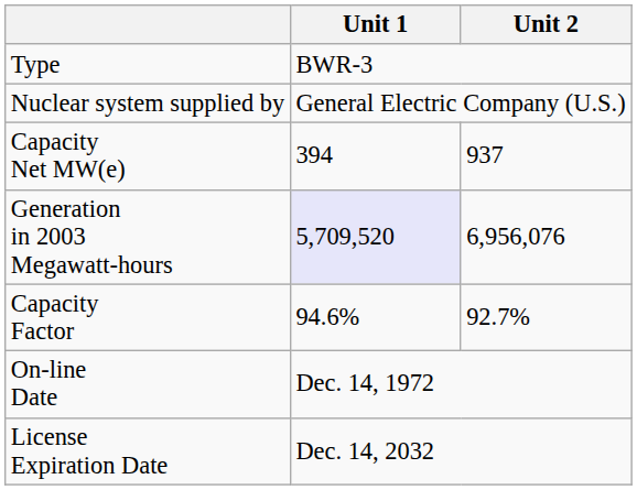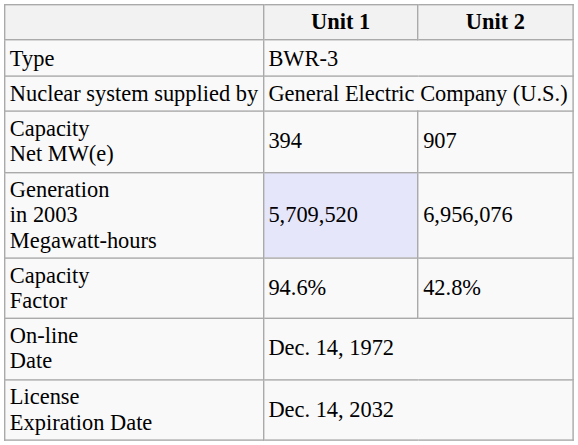 <table class="wikitable">
 <tr>
 <th></th>
 <th>Unit 1</th>
 <th>Unit 2</th>
 </tr>
 <tr>
 <td>Type</td>
 <td colspan="2">BWR-3</td>
 </tr>
 <tr>
 <td>Nuclear system supplied by</td>
 <td colspan="2">General Electric Company (U.S.)</td>
 </tr>
 <tr>
 <td>Capacity<br>Net MW(e)</td>
 <td>394</td>
-<td>937</td>
+<td>907</td>
 </tr>
 <tr>
 <td>Generation<br>in 2003<br>Megawatt-hours</td>
 <td style="background: lavender;">5,709,520</td>
 <td>6,956,076</td>
 </tr>
 <tr>
 <td>Capacity<br>Factor</td>
 <td>94.6%</td>
-<td>92.7%</td>
+<td>42.8%</td>
 </tr>
 <tr>
 <td>On-line<br>Date</td>
 <td colspan="2">Dec. 14, 1972</td>
 </tr>
 <tr>
 <td>License<br>Expiration Date</td>
 <td colspan="2">Dec. 14, 2032</td>
 </tr>
 </table>
